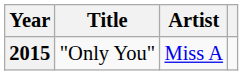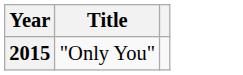 <table class="wikitable plainrowheaders">
 <tr>
 <th scope="col">Year</th>
 <th scope="col">Title</th>
-<th scope="col">Artist</th>
 <th scope="col"></th>
 </tr>
 <tr>
 <th scope="row">2015</th>
 <td>"Only You"</td>
-<td><a href='#'>Miss A</a></td>
 <td style="text-align:center"></td>
 </tr>
 </table>
